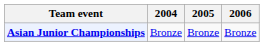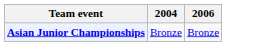 <table class="wikitable" style="font-size: 90%; text-align:center">
 <tr>
 <th>Team event</th>
 <th>2004</th>
-<th>2005</th>
 <th>2006</th>
 </tr>
 <tr>
 <td bgcolor="#ECF2FF"; align="left"><strong><a href='#'>Asian Junior Championships</a></strong></td>
 <td> <a href='#'>Bronze</a></td>
 <td> <a href='#'>Bronze</a></td>
-<td> <a href='#'>Bronze</a></td>
 </tr>
 </table>
